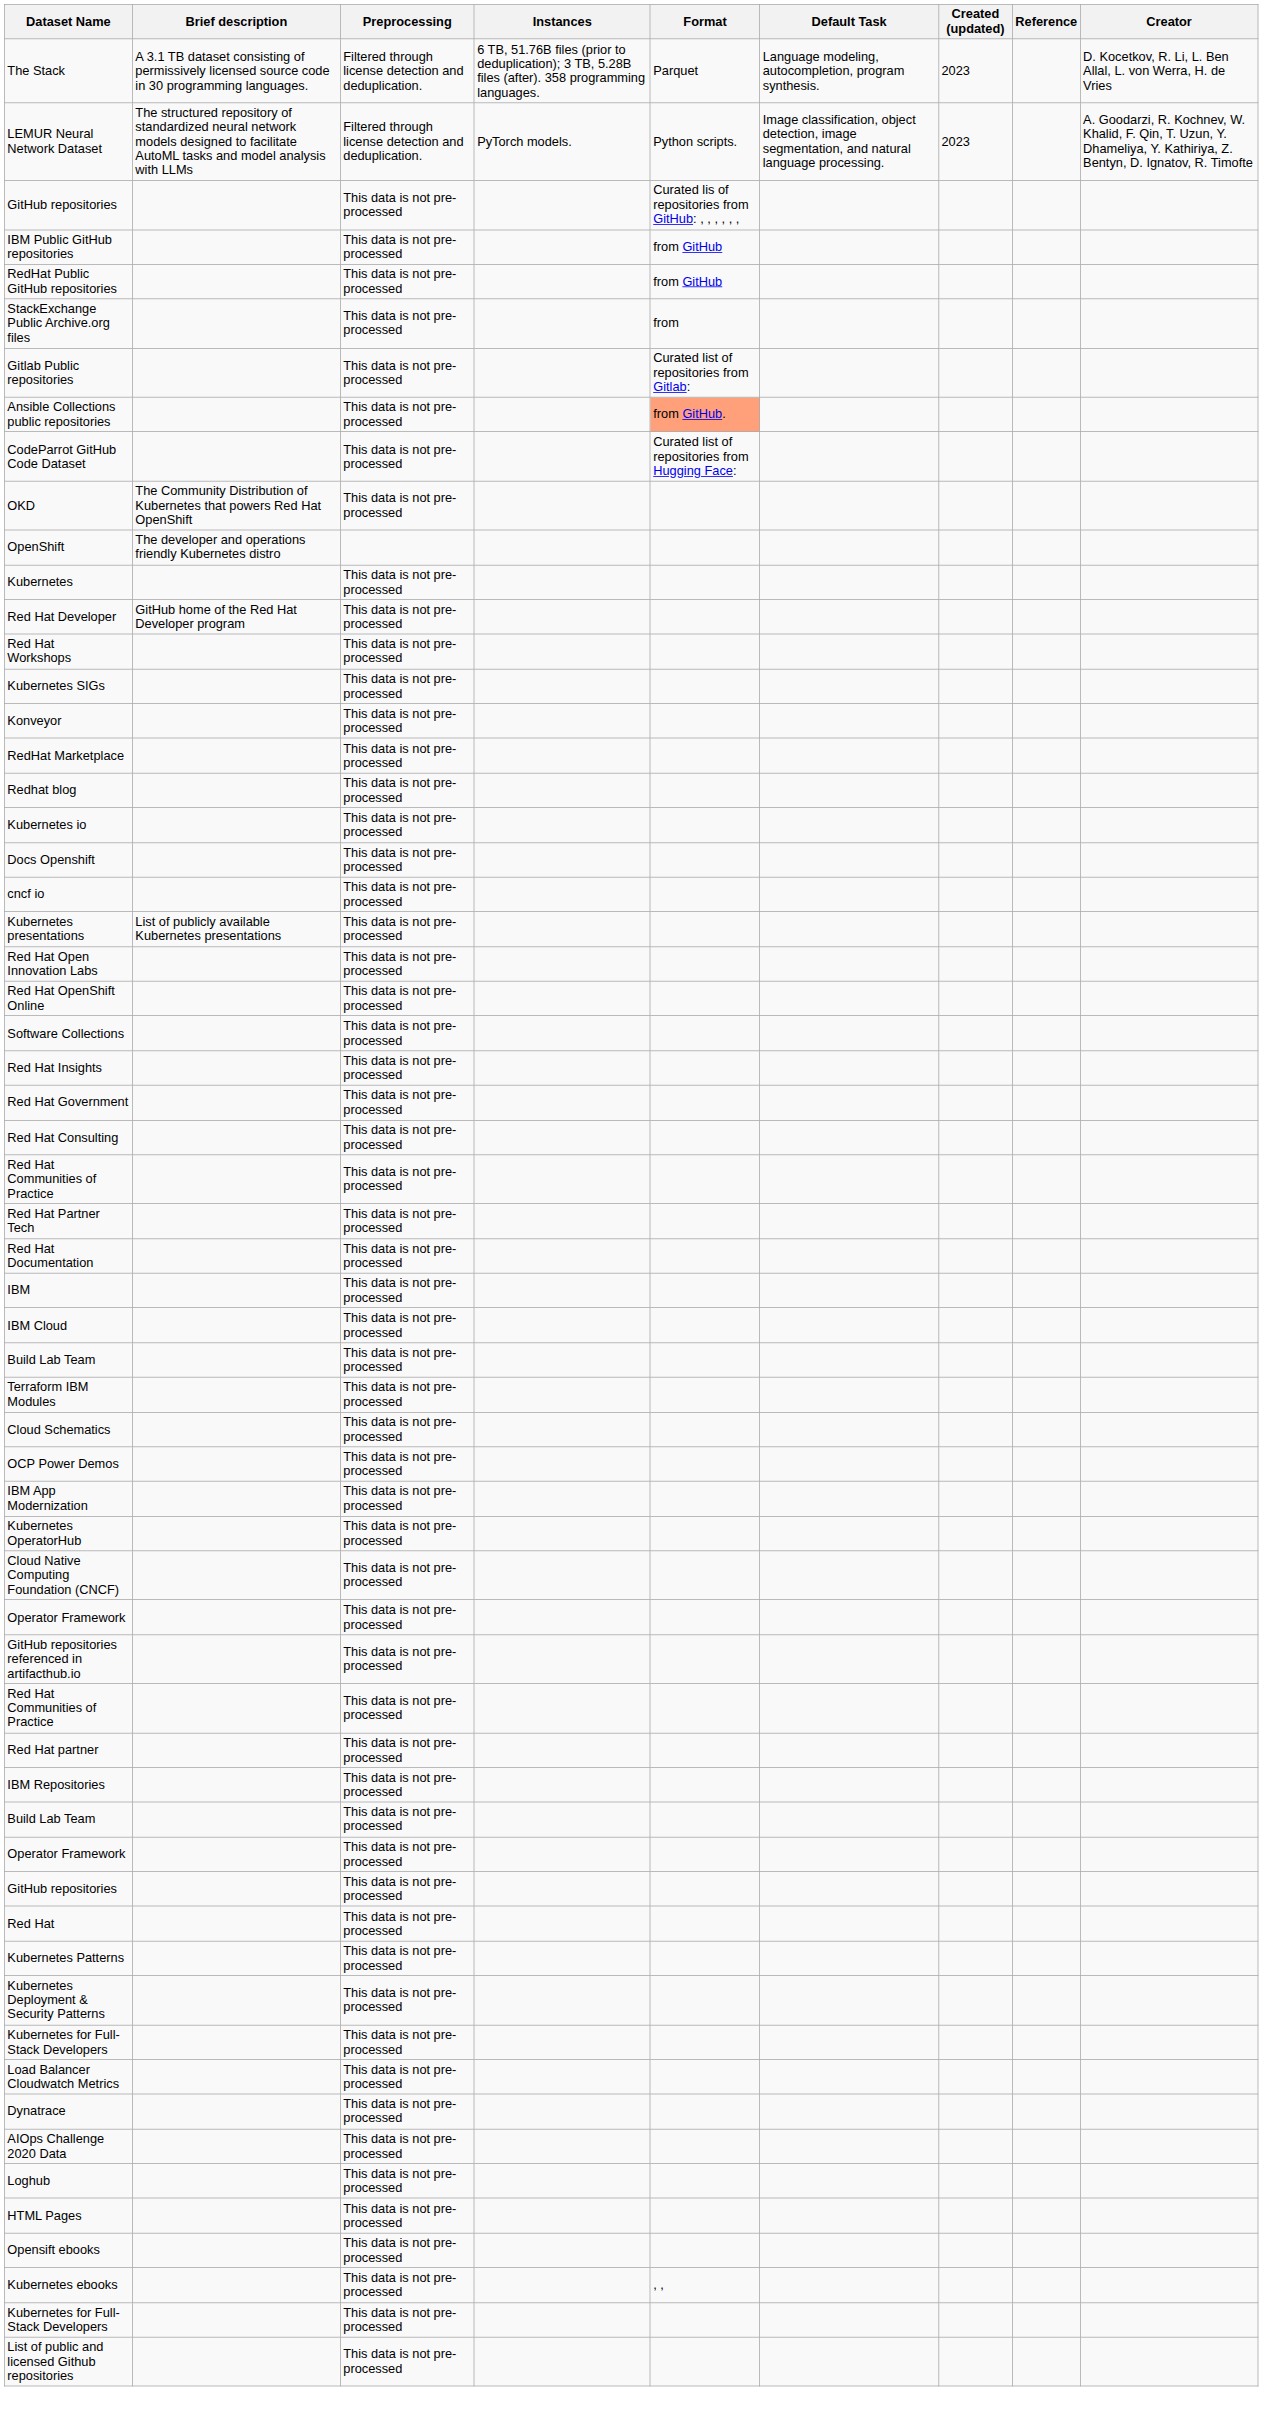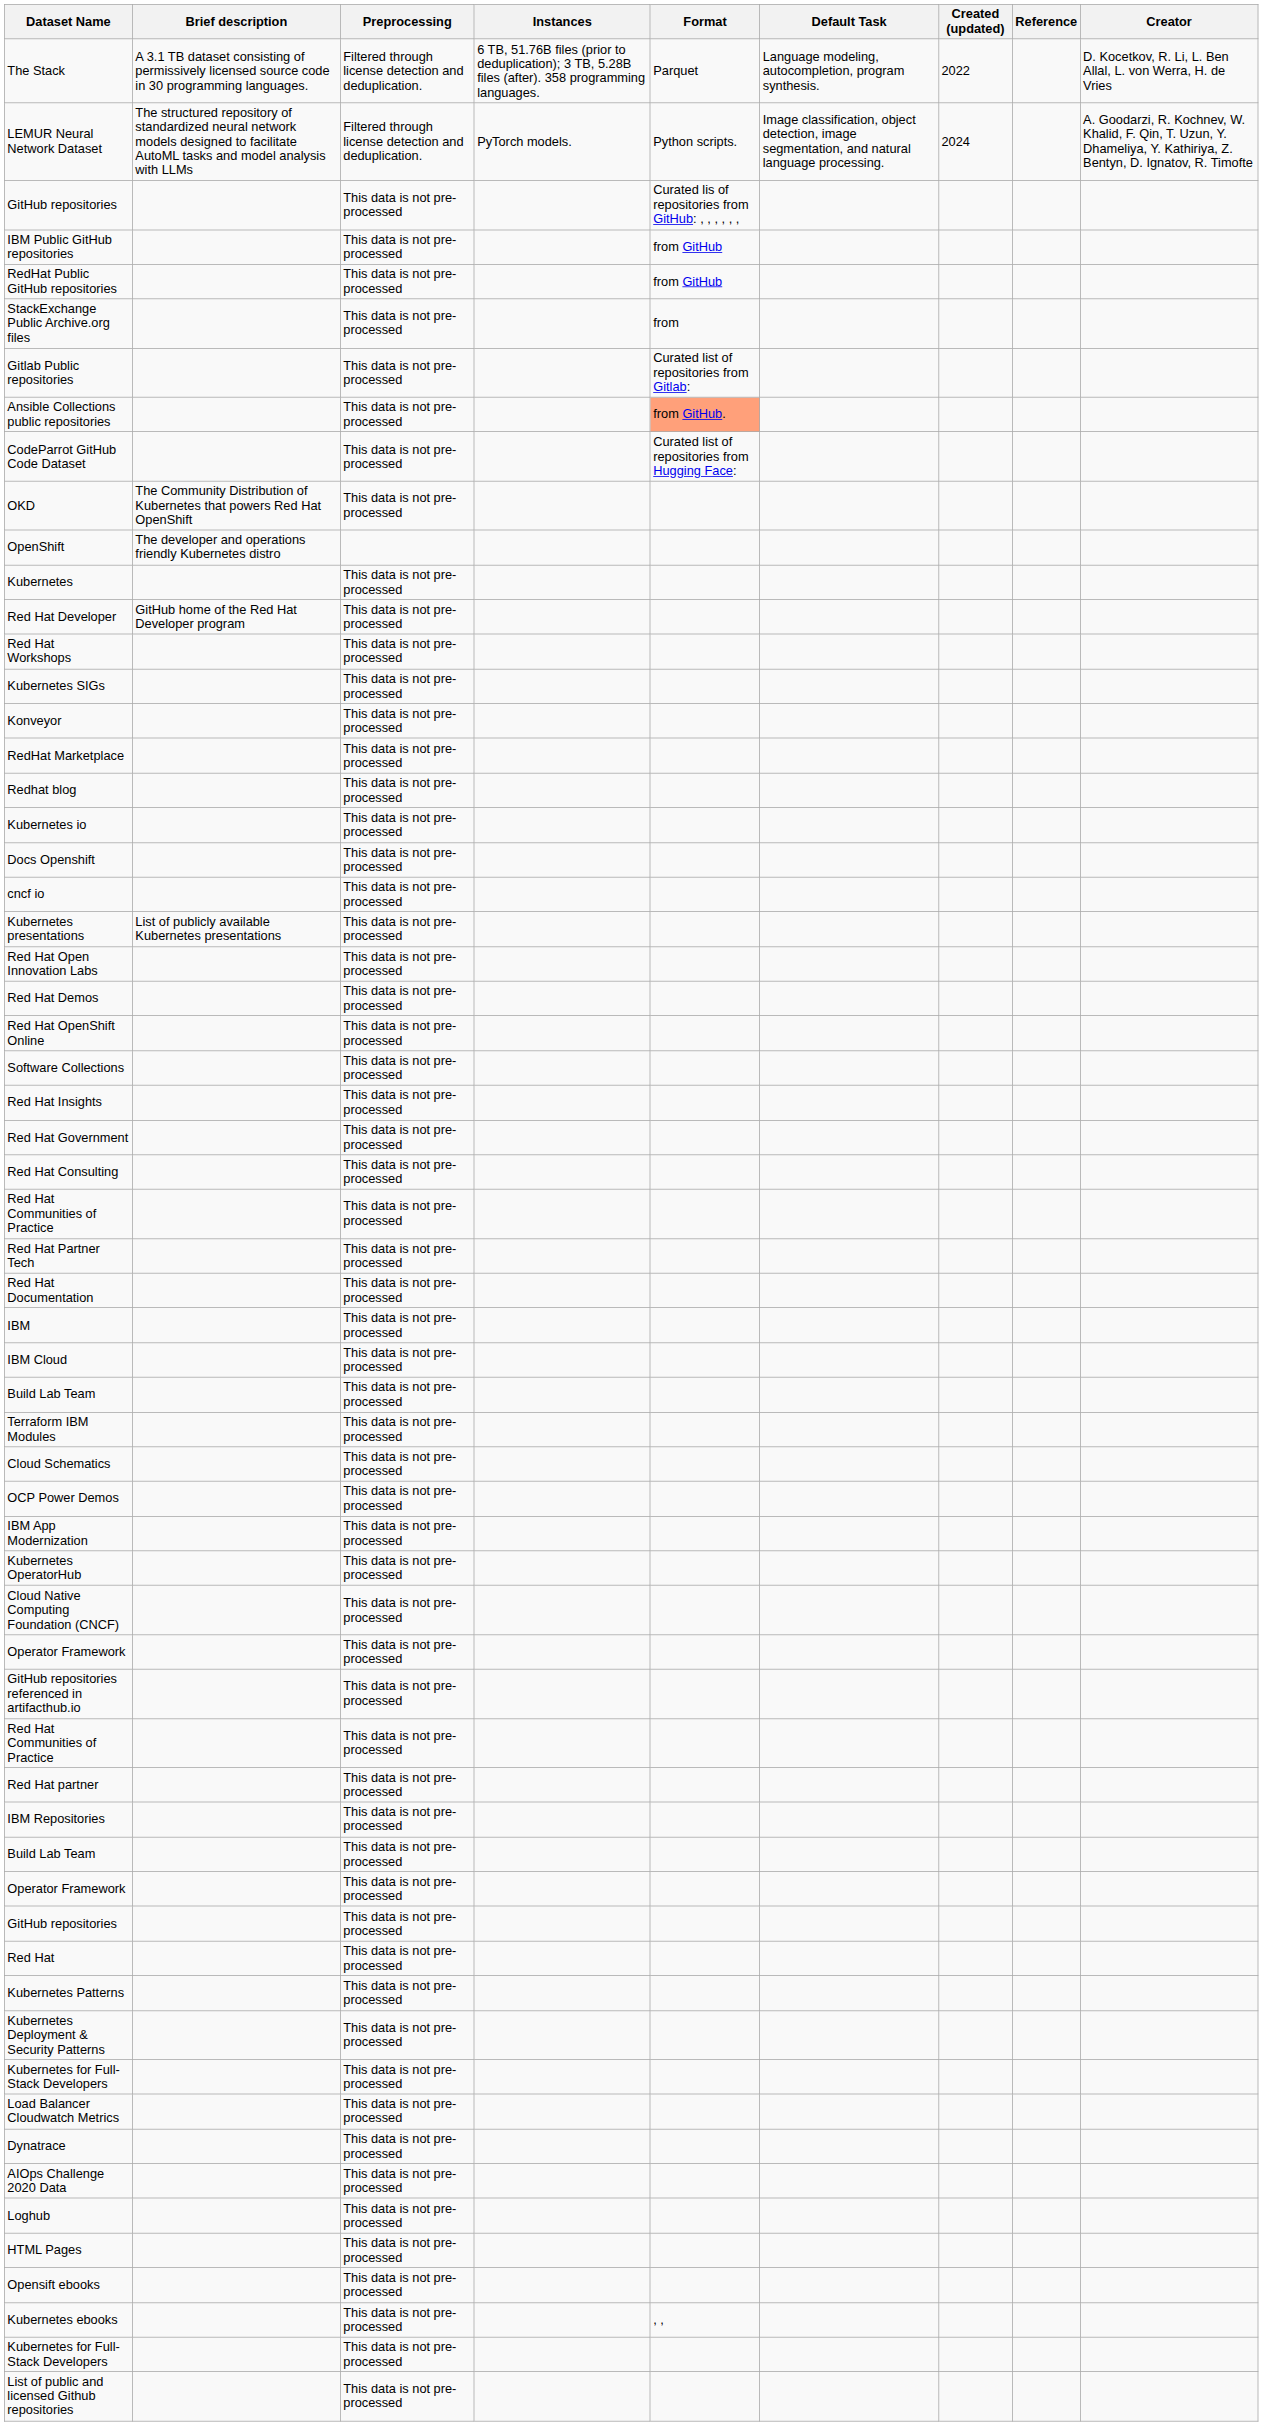 <table class="wikitable sortable">
 <tr>
 <th>Dataset Name</th>
 <th>Brief description</th>
 <th>Preprocessing</th>
 <th>Instances</th>
 <th>Format</th>
 <th>Default Task</th>
 <th>Created (updated)</th>
 <th>Reference</th>
 <th>Creator</th>
 </tr>
 <tr>
 <td>The Stack</td>
 <td>A 3.1 TB dataset consisting of permissively licensed source code in 30 programming languages.</td>
 <td>Filtered through license detection and deduplication.</td>
 <td>6 TB, 51.76B files (prior to deduplication); 3 TB, 5.28B files (after). 358 programming languages.</td>
 <td>Parquet</td>
 <td>Language modeling, autocompletion, program synthesis.</td>
-<td>2023</td>
+<td>2022</td>
 <td></td>
 <td>D. Kocetkov, R. Li, L. Ben Allal, L. von Werra, H. de Vries</td>
 </tr>
 <tr>
 <td>LEMUR Neural Network Dataset</td>
 <td>The structured repository of standardized neural network models designed to facilitate AutoML tasks and model analysis with LLMs</td>
 <td>Filtered through license detection and deduplication.</td>
 <td>PyTorch models.</td>
 <td>Python scripts.</td>
 <td>Image classification, object detection, image segmentation, and natural language processing.</td>
-<td>2023</td>
+<td>2024</td>
 <td></td>
 <td>A. Goodarzi, R. Kochnev, W. Khalid, F. Qin, T. Uzun, Y. Dhameliya, Y. Kathiriya, Z. Bentyn, D. Ignatov, R. Timofte</td>
 </tr>
 <tr>
 <td>GitHub repositories</td>
 <td></td>
 <td>This data is not pre-processed</td>
 <td></td>
 <td>Curated lis of repositories from <a href='#'>GitHub</a>:           , , , , , ,  </td>
 <td></td>
 <td></td>
 <td></td>
 <td></td>
 </tr>
 <tr>
 <td>IBM Public GitHub repositories</td>
 <td></td>
 <td>This data is not pre-processed</td>
 <td></td>
 <td> from <a href='#'>GitHub</a></td>
 <td></td>
 <td></td>
 <td></td>
 <td></td>
 </tr>
 <tr>
 <td>RedHat Public GitHub repositories</td>
 <td></td>
 <td>This data is not pre-processed</td>
 <td></td>
 <td> from <a href='#'>GitHub</a></td>
 <td></td>
 <td></td>
 <td></td>
 <td></td>
 </tr>
 <tr>
 <td>StackExchange Public Archive.org files</td>
 <td></td>
 <td>This data is not pre-processed</td>
 <td></td>
 <td> from </td>
 <td></td>
 <td></td>
 <td></td>
 <td></td>
 </tr>
 <tr>
 <td>Gitlab Public repositories</td>
 <td></td>
 <td>This data is not pre-processed</td>
 <td></td>
 <td>Curated list of repositories from <a href='#'>Gitlab</a>:  </td>
 <td></td>
 <td></td>
 <td></td>
 <td></td>
 </tr>
 <tr>
 <td>Ansible Collections public repositories</td>
 <td></td>
 <td>This data is not pre-processed</td>
 <td></td>
 <td style="background: lightsalmon;"> from <a href='#'>GitHub</a>.</td>
 <td></td>
 <td></td>
 <td></td>
 <td></td>
 </tr>
 <tr>
 <td>CodeParrot GitHub Code Dataset</td>
 <td></td>
 <td>This data is not pre-processed</td>
 <td></td>
 <td>Curated list of repositories from <a href='#'>Hugging Face</a>:          </td>
 <td></td>
 <td></td>
 <td></td>
 <td></td>
 </tr>
 <tr>
 <td>OKD</td>
 <td>The Community Distribution of Kubernetes that powers Red Hat OpenShift</td>
 <td>This data is not pre-processed</td>
 <td></td>
 <td></td>
 <td></td>
 <td></td>
 <td></td>
 <td></td>
 </tr>
 <tr>
 <td>OpenShift</td>
 <td>The developer and operations friendly Kubernetes distro</td>
 <td></td>
 <td></td>
 <td></td>
 <td></td>
 <td></td>
 <td></td>
 <td></td>
 </tr>
 <tr>
 <td>Kubernetes</td>
 <td></td>
 <td>This data is not pre-processed</td>
 <td></td>
 <td></td>
 <td></td>
 <td></td>
 <td></td>
 <td></td>
 </tr>
 <tr>
 <td>Red Hat Developer</td>
 <td>GitHub home of the Red Hat Developer program</td>
 <td>This data is not pre-processed</td>
 <td></td>
 <td></td>
 <td></td>
 <td></td>
 <td></td>
 <td></td>
 </tr>
 <tr>
 <td>Red Hat<br>Workshops</td>
 <td></td>
 <td>This data is not pre-processed</td>
 <td></td>
 <td></td>
 <td></td>
 <td></td>
 <td></td>
 <td></td>
 </tr>
 <tr>
 <td>Kubernetes SIGs</td>
 <td></td>
 <td>This data is not pre-processed</td>
 <td></td>
 <td></td>
 <td></td>
 <td></td>
 <td></td>
 <td></td>
 </tr>
 <tr>
 <td>Konveyor</td>
 <td></td>
 <td>This data is not pre-processed</td>
 <td></td>
 <td></td>
 <td></td>
 <td></td>
 <td></td>
 <td></td>
 </tr>
 <tr>
 <td>RedHat Marketplace</td>
 <td></td>
 <td>This data is not pre-processed</td>
 <td></td>
 <td></td>
 <td></td>
 <td></td>
 <td></td>
 <td></td>
 </tr>
 <tr>
 <td>Redhat blog</td>
 <td></td>
 <td>This data is not pre-processed</td>
 <td></td>
 <td></td>
 <td></td>
 <td></td>
 <td></td>
 <td></td>
 </tr>
 <tr>
 <td>Kubernetes io</td>
 <td></td>
 <td>This data is not pre-processed</td>
 <td></td>
 <td></td>
 <td></td>
 <td></td>
 <td></td>
 <td></td>
 </tr>
 <tr>
 <td>Docs Openshift</td>
 <td></td>
 <td>This data is not pre-processed</td>
 <td></td>
 <td></td>
 <td></td>
 <td></td>
 <td></td>
 <td></td>
 </tr>
 <tr>
 <td>cncf io</td>
 <td></td>
 <td>This data is not pre-processed</td>
 <td></td>
 <td></td>
 <td></td>
 <td></td>
 <td></td>
 <td></td>
 </tr>
 <tr>
 <td>Kubernetes presentations</td>
 <td>List of publicly available Kubernetes presentations</td>
 <td>This data is not pre-processed</td>
 <td></td>
 <td></td>
 <td></td>
 <td></td>
 <td></td>
 </tr>
 <tr>
 <td>Red Hat Open Innovation Labs</td>
+<td></td>
+<td>This data is not pre-processed</td>
+<td></td>
+<td></td>
+<td></td>
+<td></td>
+<td></td>
+<td></td>
+</tr>
+<tr>
+<td>Red Hat Demos</td>
 <td></td>
 <td>This data is not pre-processed</td>
 <td></td>
 <td></td>
 <td></td>
 <td></td>
 <td></td>
 <td></td>
 </tr>
 <tr>
 <td>Red Hat OpenShift Online</td>
 <td></td>
 <td>This data is not pre-processed</td>
 <td></td>
 <td></td>
 <td></td>
 <td></td>
 <td></td>
 <td></td>
 </tr>
 <tr>
 <td>Software Collections</td>
 <td></td>
 <td>This data is not pre-processed</td>
 <td></td>
 <td></td>
 <td></td>
 <td></td>
 <td></td>
 <td></td>
 </tr>
 <tr>
 <td>Red Hat Insights</td>
 <td></td>
 <td>This data is not pre-processed</td>
 <td></td>
 <td></td>
 <td></td>
 <td></td>
 <td></td>
 <td></td>
 </tr>
 <tr>
 <td>Red Hat Government</td>
 <td></td>
 <td>This data is not pre-processed</td>
 <td></td>
 <td></td>
 <td></td>
 <td></td>
 <td></td>
 <td></td>
 </tr>
 <tr>
 <td>Red Hat Consulting</td>
 <td></td>
 <td>This data is not pre-processed</td>
 <td></td>
 <td></td>
 <td></td>
 <td></td>
 <td></td>
 <td></td>
 </tr>
 <tr>
 <td>Red Hat Communities of Practice</td>
 <td></td>
 <td>This data is not pre-processed</td>
 <td></td>
 <td></td>
 <td></td>
 <td></td>
 <td></td>
 <td></td>
 </tr>
 <tr>
 <td>Red Hat Partner Tech</td>
 <td></td>
 <td>This data is not pre-processed</td>
 <td></td>
 <td></td>
 <td></td>
 <td></td>
 <td></td>
 <td></td>
 </tr>
 <tr>
 <td>Red Hat Documentation</td>
 <td></td>
 <td>This data is not pre-processed</td>
 <td></td>
 <td></td>
 <td></td>
 <td></td>
 <td></td>
 <td></td>
 </tr>
 <tr>
 <td>IBM</td>
 <td></td>
 <td>This data is not pre-processed</td>
 <td></td>
 <td></td>
 <td></td>
 <td></td>
 <td></td>
 <td></td>
 </tr>
 <tr>
 <td>IBM Cloud</td>
 <td></td>
 <td>This data is not pre-processed</td>
 <td></td>
 <td></td>
 <td></td>
 <td></td>
 <td></td>
 <td></td>
 </tr>
 <tr>
 <td>Build Lab Team</td>
 <td></td>
 <td>This data is not pre-processed</td>
 <td></td>
 <td></td>
 <td></td>
 <td></td>
 <td></td>
 <td></td>
 </tr>
 <tr>
 <td>Terraform IBM Modules</td>
 <td></td>
 <td>This data is not pre-processed</td>
 <td></td>
 <td></td>
 <td></td>
 <td></td>
 <td></td>
 <td></td>
 </tr>
 <tr>
 <td>Cloud Schematics</td>
 <td></td>
 <td>This data is not pre-processed</td>
 <td></td>
 <td></td>
 <td></td>
 <td></td>
 <td></td>
 <td></td>
 </tr>
 <tr>
 <td>OCP Power Demos</td>
 <td></td>
 <td>This data is not pre-processed</td>
 <td></td>
 <td></td>
 <td></td>
 <td></td>
 <td></td>
 <td></td>
 </tr>
 <tr>
 <td>IBM App Modernization </td>
 <td></td>
 <td>This data is not pre-processed</td>
 <td></td>
 <td></td>
 <td></td>
 <td></td>
 <td></td>
 <td></td>
 </tr>
 <tr>
 <td>Kubernetes OperatorHub </td>
 <td></td>
 <td>This data is not pre-processed</td>
 <td></td>
 <td></td>
 <td></td>
 <td></td>
 <td></td>
 <td></td>
 </tr>
 <tr>
 <td>Cloud Native Computing Foundation (CNCF) </td>
 <td></td>
 <td>This data is not pre-processed</td>
 <td></td>
 <td></td>
 <td></td>
 <td></td>
 <td></td>
 <td></td>
 </tr>
 <tr>
 <td>Operator Framework</td>
 <td></td>
 <td>This data is not pre-processed</td>
 <td></td>
 <td></td>
 <td></td>
 <td></td>
 <td></td>
 <td></td>
 </tr>
 <tr>
 <td>GitHub repositories referenced in artifacthub.io</td>
 <td></td>
 <td>This data is not pre-processed</td>
 <td></td>
 <td></td>
 <td></td>
 <td></td>
 <td></td>
 <td></td>
 </tr>
 <tr>
 <td>Red Hat Communities of Practice</td>
 <td></td>
 <td>This data is not pre-processed</td>
 <td></td>
 <td></td>
 <td></td>
 <td></td>
 <td></td>
 <td></td>
 </tr>
 <tr>
 <td>Red Hat partner</td>
 <td></td>
 <td>This data is not pre-processed</td>
 <td></td>
 <td></td>
 <td></td>
 <td></td>
 <td></td>
 <td></td>
 </tr>
 <tr>
 <td>IBM Repositories</td>
 <td></td>
 <td>This data is not pre-processed</td>
 <td></td>
 <td></td>
 <td></td>
 <td></td>
 <td></td>
 <td></td>
 </tr>
 <tr>
 <td>Build Lab Team</td>
 <td></td>
 <td>This data is not pre-processed</td>
 <td></td>
 <td></td>
 <td></td>
 <td></td>
 <td></td>
 <td></td>
 </tr>
 <tr>
 <td>Operator Framework</td>
 <td></td>
 <td>This data is not pre-processed</td>
 <td></td>
 <td></td>
 <td></td>
 <td></td>
 <td></td>
 <td></td>
 </tr>
 <tr>
 <td>GitHub repositories</td>
 <td></td>
 <td>This data is not pre-processed</td>
 <td></td>
 <td></td>
 <td></td>
 <td></td>
 <td></td>
 <td></td>
 </tr>
 <tr>
 <td>Red Hat</td>
 <td></td>
 <td>This data is not pre-processed</td>
 <td></td>
 <td></td>
 <td></td>
 <td></td>
 <td></td>
 <td></td>
 </tr>
 <tr>
 <td>Kubernetes Patterns</td>
 <td></td>
 <td>This data is not pre-processed</td>
 <td></td>
 <td></td>
 <td></td>
 <td></td>
 <td></td>
 <td></td>
 </tr>
 <tr>
 <td>Kubernetes Deployment & Security Patterns</td>
 <td></td>
 <td>This data is not pre-processed</td>
 <td></td>
 <td></td>
 <td></td>
 <td></td>
 <td></td>
 <td></td>
 </tr>
 <tr>
 <td>Kubernetes for Full-Stack Developers</td>
 <td></td>
 <td>This data is not pre-processed</td>
 <td></td>
 <td></td>
 <td></td>
 <td></td>
 <td></td>
 <td></td>
 </tr>
 <tr>
 <td>Load Balancer Cloudwatch Metrics</td>
 <td></td>
 <td>This data is not pre-processed</td>
 <td></td>
 <td></td>
 <td></td>
 <td></td>
 <td></td>
 <td></td>
 </tr>
 <tr>
 <td>Dynatrace</td>
 <td></td>
 <td>This data is not pre-processed</td>
 <td></td>
 <td></td>
 <td></td>
 <td></td>
 <td></td>
 <td></td>
 </tr>
 <tr>
 <td>AIOps Challenge 2020 Data</td>
 <td></td>
 <td>This data is not pre-processed</td>
 <td></td>
 <td></td>
 <td></td>
 <td></td>
 <td></td>
 <td></td>
 </tr>
 <tr>
 <td>Loghub</td>
 <td></td>
 <td>This data is not pre-processed</td>
 <td></td>
 <td></td>
 <td></td>
 <td></td>
 <td></td>
 <td></td>
 </tr>
 <tr>
 <td>HTML Pages</td>
 <td></td>
 <td>This data is not pre-processed</td>
 <td></td>
 <td></td>
 <td></td>
 <td></td>
 <td></td>
 <td></td>
 </tr>
 <tr>
 <td>Opensift ebooks</td>
 <td></td>
 <td>This data is not pre-processed</td>
 <td></td>
 <td></td>
 <td></td>
 <td></td>
 <td></td>
 <td></td>
 </tr>
 <tr>
 <td>Kubernetes ebooks</td>
 <td></td>
 <td>This data is not pre-processed</td>
 <td></td>
 <td>, , </td>
 <td></td>
 <td></td>
 <td></td>
 <td></td>
 </tr>
 <tr>
 <td>Kubernetes for Full-Stack Developers</td>
 <td></td>
 <td>This data is not pre-processed</td>
 <td></td>
 <td></td>
 <td></td>
 <td></td>
 <td></td>
 <td></td>
 </tr>
 <tr>
 <td>List of public and licensed Github repositories</td>
 <td></td>
 <td>This data is not pre-processed</td>
 <td></td>
 <td></td>
 <td></td>
 <td></td>
 <td></td>
 <td></td>
 </tr>
 </table>
